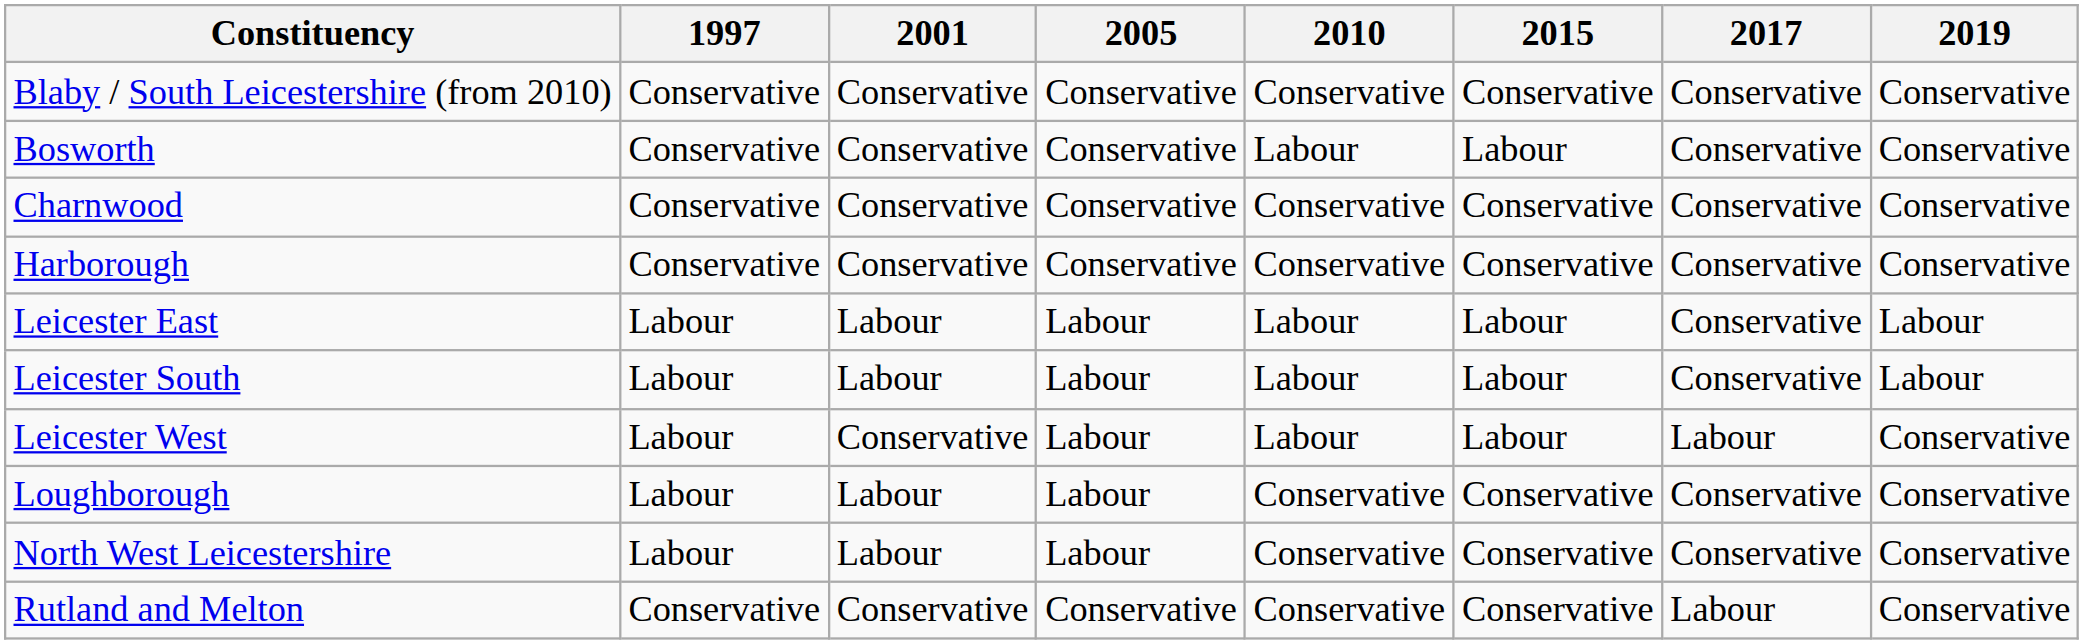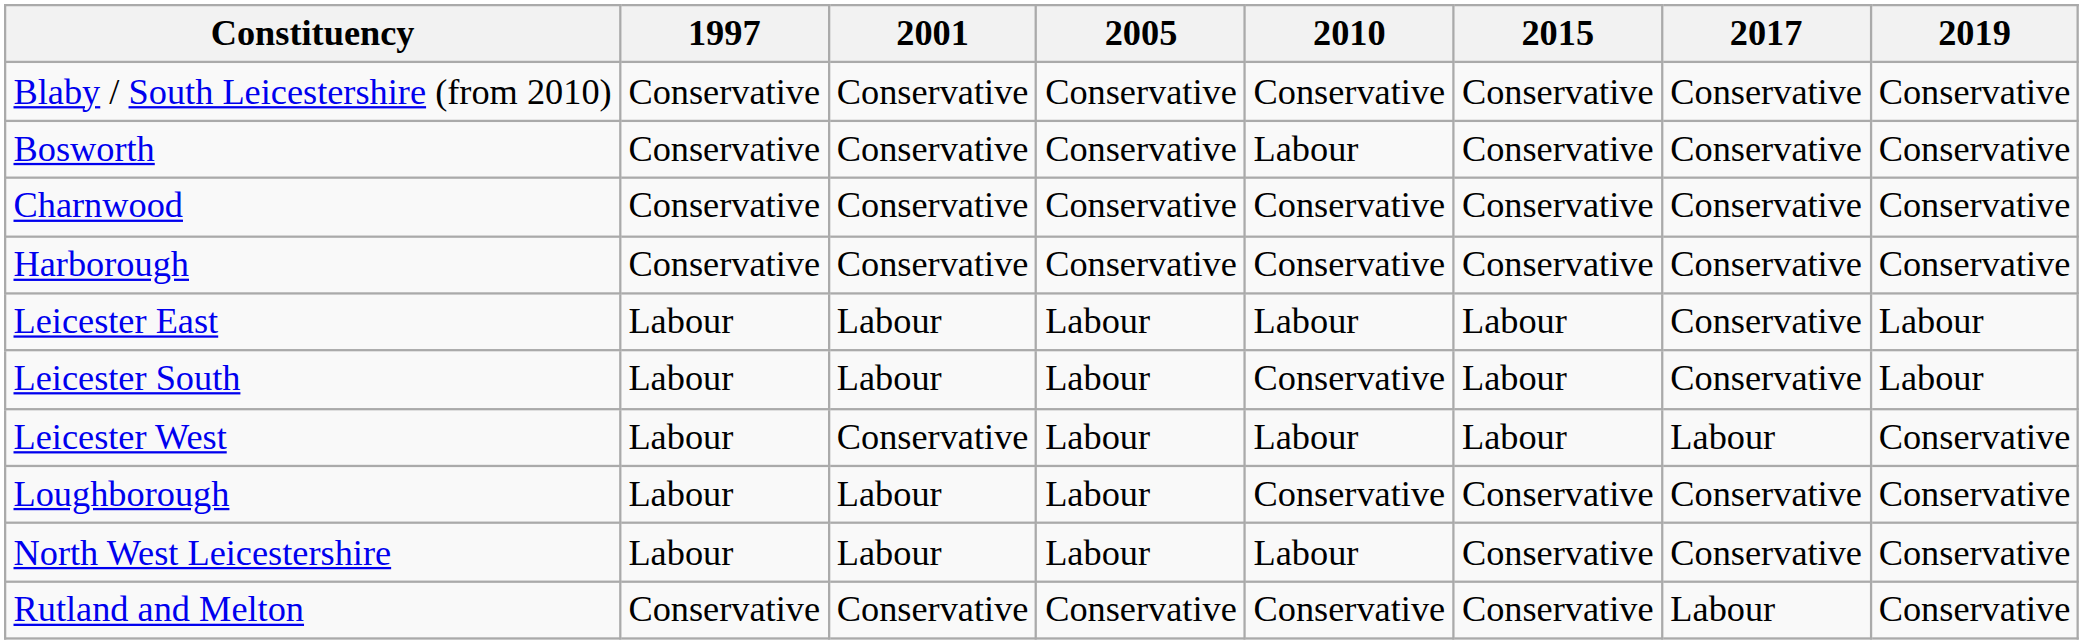 <table class="wikitable">
 <tr>
 <th>Constituency</th>
 <th>1997</th>
 <th>2001</th>
 <th>2005</th>
 <th>2010</th>
 <th>2015</th>
 <th>2017</th>
 <th>2019</th>
 </tr>
 <tr>
 <td><a href='#'>Blaby</a> / <a href='#'>South Leicestershire</a> (from 2010)</td>
 <td bgcolor=>Conservative</td>
 <td bgcolor=>Conservative</td>
 <td bgcolor=>Conservative</td>
 <td bgcolor=>Conservative</td>
 <td bgcolor=>Conservative</td>
 <td bgcolor=>Conservative</td>
 <td bgcolor=>Conservative</td>
 </tr>
 <tr>
 <td><a href='#'>Bosworth</a></td>
 <td bgcolor=>Conservative</td>
 <td bgcolor=>Conservative</td>
 <td bgcolor=>Conservative</td>
 <td bgcolor=>Labour</td>
-<td bgcolor=>Labour</td>
+<td bgcolor=>Conservative</td>
 <td bgcolor=>Conservative</td>
 <td bgcolor=>Conservative</td>
 </tr>
 <tr>
 <td><a href='#'>Charnwood</a></td>
 <td bgcolor=>Conservative</td>
 <td bgcolor=>Conservative</td>
 <td bgcolor=>Conservative</td>
 <td bgcolor=>Conservative</td>
 <td bgcolor=>Conservative</td>
 <td bgcolor=>Conservative</td>
 <td bgcolor=>Conservative</td>
 </tr>
 <tr>
 <td><a href='#'>Harborough</a></td>
 <td bgcolor=>Conservative</td>
 <td bgcolor=>Conservative</td>
 <td bgcolor=>Conservative</td>
 <td bgcolor=>Conservative</td>
 <td bgcolor=>Conservative</td>
 <td bgcolor=>Conservative</td>
 <td bgcolor=>Conservative</td>
 </tr>
 <tr>
 <td><a href='#'>Leicester East</a></td>
 <td bgcolor=>Labour</td>
 <td bgcolor=>Labour</td>
 <td bgcolor=>Labour</td>
 <td bgcolor=>Labour</td>
 <td bgcolor=>Labour</td>
 <td bgcolor=>Conservative</td>
 <td bgcolor=>Labour</td>
 </tr>
 <tr>
 <td><a href='#'>Leicester South</a></td>
 <td bgcolor=>Labour</td>
 <td bgcolor=>Labour</td>
 <td bgcolor=>Labour</td>
-<td bgcolor=>Labour</td>
+<td bgcolor=>Conservative</td>
 <td bgcolor=>Labour</td>
 <td bgcolor=>Conservative</td>
 <td bgcolor=>Labour</td>
 </tr>
 <tr>
 <td><a href='#'>Leicester West</a></td>
 <td bgcolor=>Labour</td>
 <td bgcolor=>Conservative</td>
 <td bgcolor=>Labour</td>
 <td bgcolor=>Labour</td>
 <td bgcolor=>Labour</td>
 <td bgcolor=>Labour</td>
 <td bgcolor=>Conservative</td>
 </tr>
 <tr>
 <td><a href='#'>Loughborough</a></td>
 <td bgcolor=>Labour</td>
 <td bgcolor=>Labour</td>
 <td bgcolor=>Labour</td>
 <td bgcolor=>Conservative</td>
 <td bgcolor=>Conservative</td>
 <td bgcolor=>Conservative</td>
 <td bgcolor=>Conservative</td>
 </tr>
 <tr>
 <td><a href='#'>North West Leicestershire</a></td>
 <td bgcolor=>Labour</td>
 <td bgcolor=>Labour</td>
 <td bgcolor=>Labour</td>
-<td bgcolor=>Conservative</td>
+<td bgcolor=>Labour</td>
 <td bgcolor=>Conservative</td>
 <td bgcolor=>Conservative</td>
 <td bgcolor=>Conservative</td>
 </tr>
 <tr>
 <td><a href='#'>Rutland and Melton</a></td>
 <td bgcolor=>Conservative</td>
 <td bgcolor=>Conservative</td>
 <td bgcolor=>Conservative</td>
 <td bgcolor=>Conservative</td>
 <td bgcolor=>Conservative</td>
 <td bgcolor=>Labour</td>
 <td bgcolor=>Conservative</td>
 </tr>
 </table>
